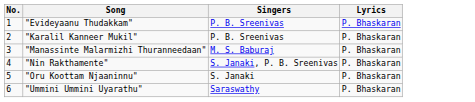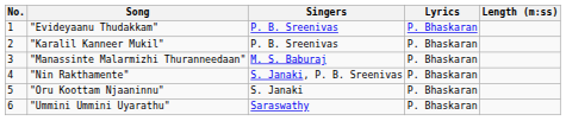 <table class="wikitable" style="font-size:95%;">
 <tr>
 <th>No.</th>
 <th>Song</th>
 <th>Singers</th>
 <th>Lyrics</th>
+<th>Length (m:ss)</th>
 </tr>
 <tr>
 <td>1</td>
 <td>"Evideyaanu Thudakkam"</td>
 <td><a href='#'>P. B. Sreenivas</a></td>
 <td><a href='#'>P. Bhaskaran</a></td>
+<td></td>
 </tr>
 <tr>
 <td>2</td>
 <td>"Karalil Kanneer Mukil"</td>
 <td>P. B. Sreenivas</td>
 <td>P. Bhaskaran</td>
+<td></td>
 </tr>
 <tr>
 <td>3</td>
 <td>"Manassinte Malarmizhi Thuranneedaan"</td>
 <td><a href='#'>M. S. Baburaj</a></td>
 <td>P. Bhaskaran</td>
+<td></td>
 </tr>
 <tr>
 <td>4</td>
 <td>"Nin Rakthamente"</td>
 <td><a href='#'>S. Janaki</a>, P. B. Sreenivas</td>
 <td>P. Bhaskaran</td>
+<td></td>
 </tr>
 <tr>
 <td>5</td>
 <td>"Oru Koottam Njaaninnu"</td>
 <td>S. Janaki</td>
 <td>P. Bhaskaran</td>
+<td></td>
 </tr>
 <tr>
 <td>6</td>
 <td>"Ummini Ummini Uyarathu"</td>
 <td><a href='#'>Saraswathy</a></td>
 <td>P. Bhaskaran</td>
+<td></td>
 </tr>
 </table>
